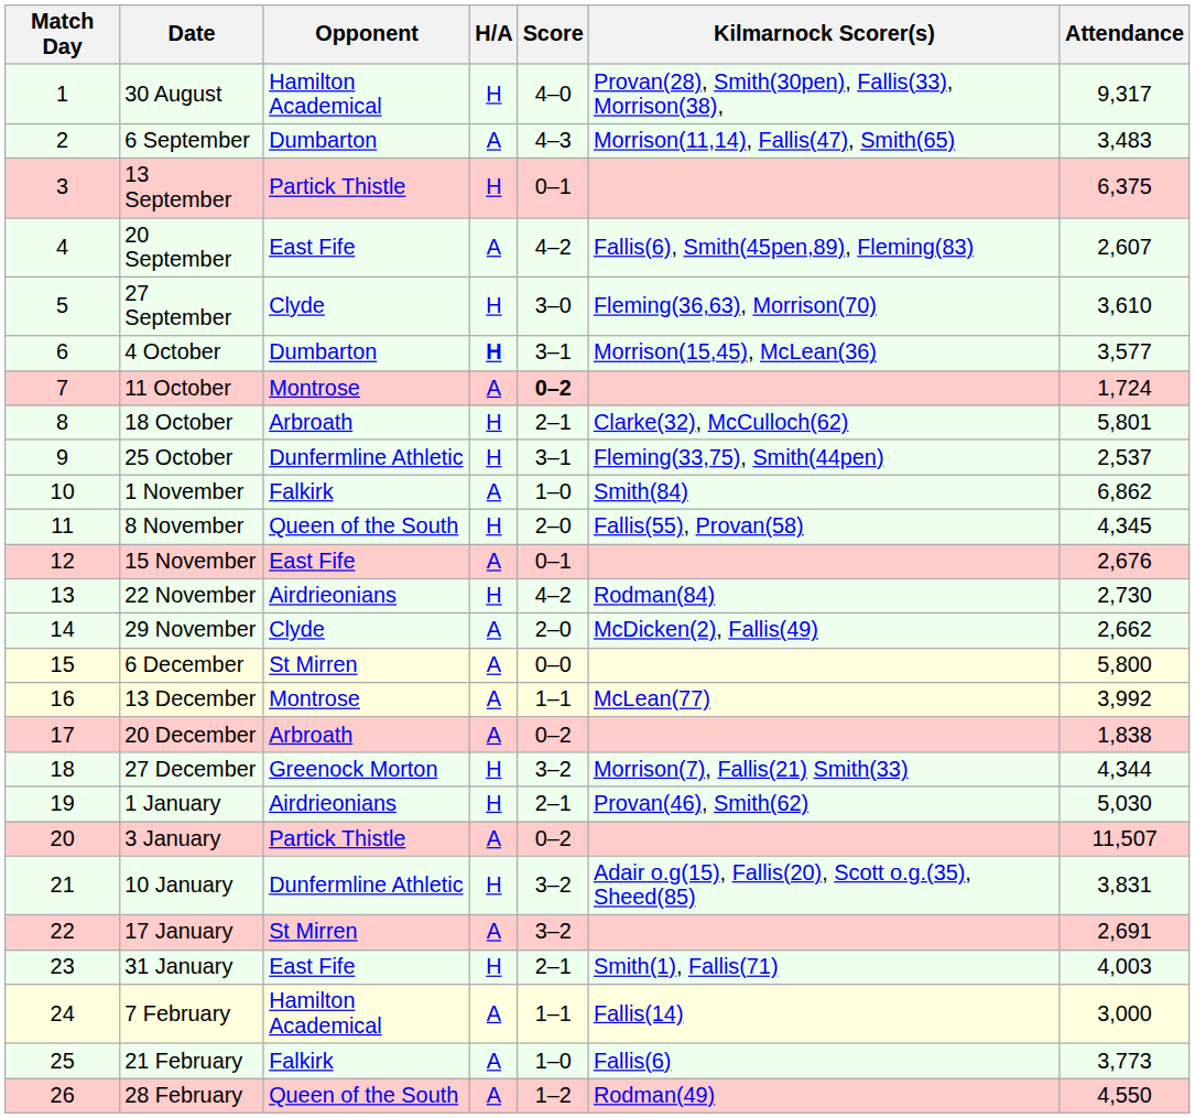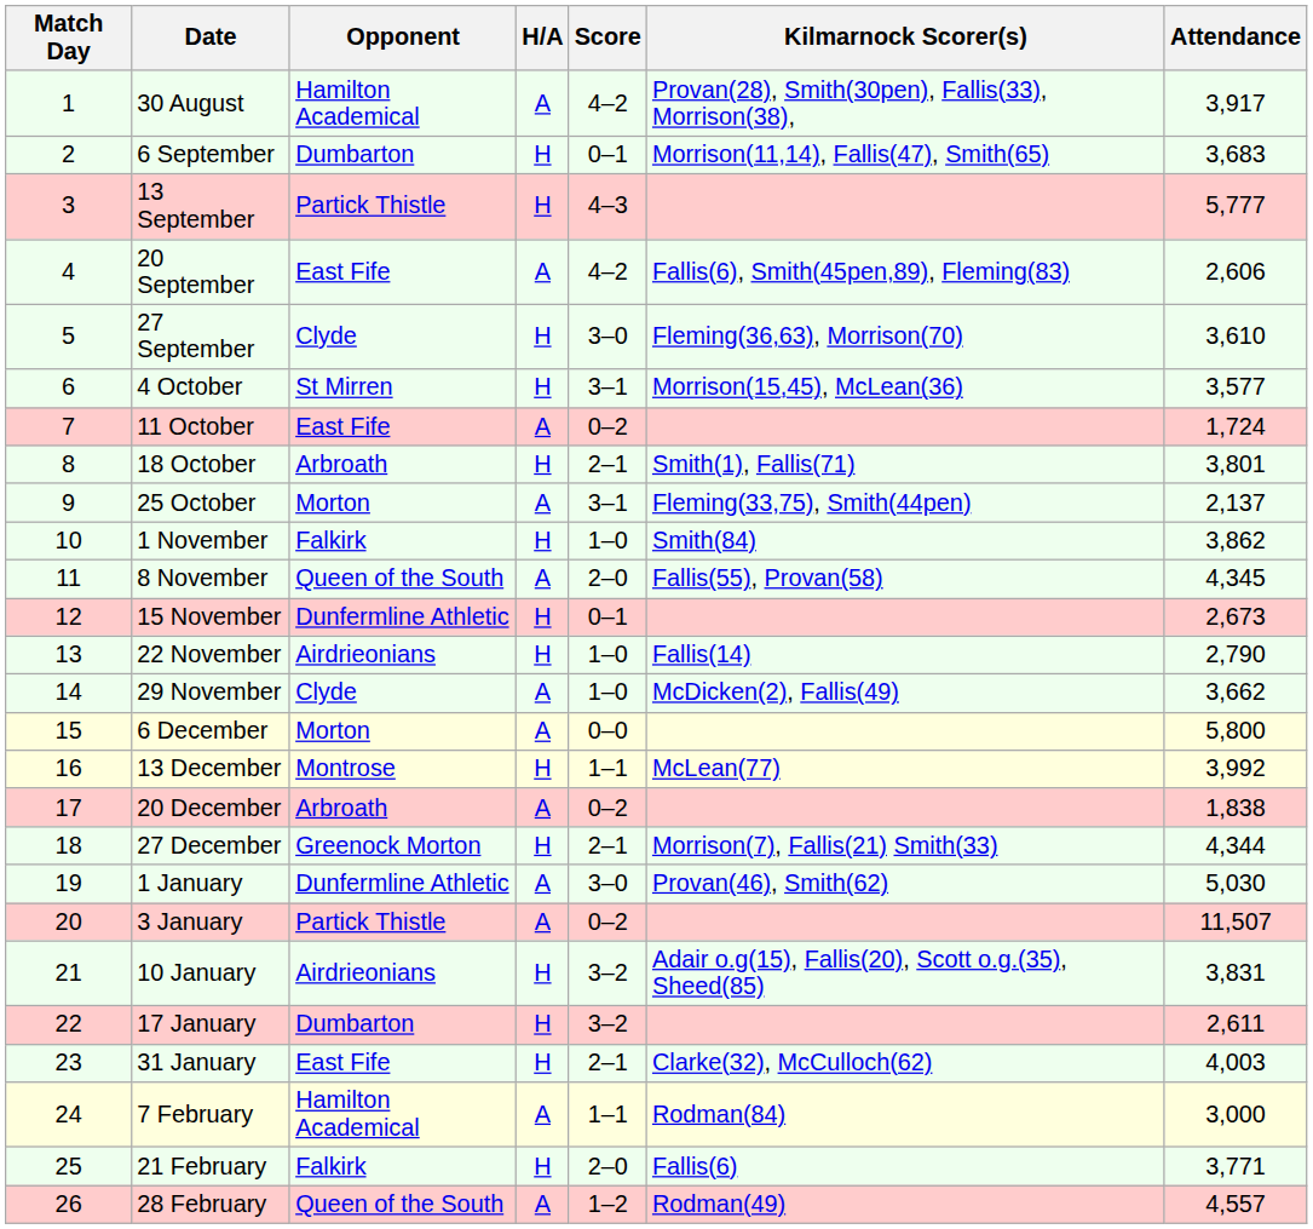 <table class="wikitable" style="text-align:center">
 <tr>
 <th>Match Day</th>
 <th>Date</th>
 <th>Opponent</th>
 <th>H/A</th>
 <th>Score</th>
 <th>Kilmarnock Scorer(s)</th>
 <th>Attendance</th>
 </tr>
 <tr bgcolor=#EEFFEE>
 <td>1</td>
 <td align=left>30 August</td>
 <td align=left><a href='#'>Hamilton Academical</a></td>
-<td><a href='#'>H</a></td>
-<td>4–0</td>
+<td><a href='#'>A</a></td>
+<td>4–2</td>
 <td align=left><a href='#'>Provan(28)</a>, <a href='#'>Smith(30pen)</a>, <a href='#'>Fallis(33)</a>, <a href='#'>Morrison(38)</a>,</td>
-<td>9,317</td>
+<td>3,917</td>
 </tr>
 <tr bgcolor=#EEFFEE>
 <td>2</td>
 <td align=left>6 September</td>
 <td align=left><a href='#'>Dumbarton</a></td>
-<td><a href='#'>A</a></td>
-<td>4–3</td>
+<td><a href='#'>H</a></td>
+<td>0–1</td>
 <td align=left><a href='#'>Morrison(11,14)</a>, <a href='#'>Fallis(47)</a>, <a href='#'>Smith(65)</a></td>
-<td>3,483</td>
+<td>3,683</td>
 </tr>
 <tr bgcolor=#FFCCCC>
 <td>3</td>
 <td align=left>13 September</td>
 <td align=left><a href='#'>Partick Thistle</a></td>
 <td><a href='#'>H</a></td>
-<td>0–1</td>
+<td>4–3</td>
 <td align=left></td>
-<td>6,375</td>
+<td>5,777</td>
 </tr>
 <tr bgcolor=#EEFFEE>
 <td>4</td>
 <td align=left>20 September</td>
 <td align=left><a href='#'>East Fife</a></td>
 <td><a href='#'>A</a></td>
 <td>4–2</td>
 <td align=left><a href='#'>Fallis(6)</a>, <a href='#'>Smith(45pen,89)</a>, <a href='#'>Fleming(83)</a></td>
-<td>2,607</td>
+<td>2,606</td>
 </tr>
 <tr bgcolor=#EEFFEE>
 <td>5</td>
 <td align=left>27 September</td>
 <td align=left><a href='#'>Clyde</a></td>
 <td><a href='#'>H</a></td>
 <td>3–0</td>
 <td align=left><a href='#'>Fleming(36,63)</a>, <a href='#'>Morrison(70)</a></td>
 <td>3,610</td>
 </tr>
 <tr bgcolor=#EEFFEE>
 <td>6</td>
 <td align=left>4 October</td>
-<td align=left><a href='#'>Dumbarton</a></td>
-<td><strong><a href='#'>H</a></strong></td>
+<td align=left><a href='#'>St Mirren</a></td>
+<td><a href='#'>H</a></td>
 <td>3–1</td>
 <td align=left><a href='#'>Morrison(15,45)</a>, <a href='#'>McLean(36)</a></td>
 <td>3,577</td>
 </tr>
 <tr bgcolor=#FFCCCC>
 <td>7</td>
 <td align=left>11 October</td>
-<td align=left><a href='#'>Montrose</a></td>
+<td align=left><a href='#'>East Fife</a></td>
 <td><a href='#'>A</a></td>
-<td><strong>0–2</strong></td>
+<td>0–2</td>
 <td align=left></td>
 <td>1,724</td>
 </tr>
 <tr bgcolor=#EEFFEE>
 <td>8</td>
 <td align=left>18 October</td>
 <td align=left><a href='#'>Arbroath</a></td>
 <td><a href='#'>H</a></td>
 <td>2–1</td>
-<td align=left><a href='#'>Clarke(32)</a>, <a href='#'>McCulloch(62)</a></td>
-<td>5,801</td>
+<td align=left><a href='#'>Smith(1)</a>, <a href='#'>Fallis(71)</a></td>
+<td>3,801</td>
 </tr>
 <tr bgcolor=#EEFFEE>
 <td>9</td>
 <td align=left>25 October</td>
-<td align=left><a href='#'>Dunfermline Athletic</a></td>
-<td><a href='#'>H</a></td>
+<td align=left><a href='#'>Morton</a></td>
+<td><a href='#'>A</a></td>
 <td>3–1</td>
 <td align=left><a href='#'>Fleming(33,75)</a>, <a href='#'>Smith(44pen)</a></td>
-<td>2,537</td>
+<td>2,137</td>
 </tr>
 <tr bgcolor=#EEFFEE>
 <td>10</td>
 <td align=left>1 November</td>
 <td align=left><a href='#'>Falkirk</a></td>
-<td><a href='#'>A</a></td>
+<td><a href='#'>H</a></td>
 <td>1–0</td>
 <td align=left><a href='#'>Smith(84)</a></td>
-<td>6,862</td>
+<td>3,862</td>
 </tr>
 <tr bgcolor=#EEFFEE>
 <td>11</td>
 <td align=left>8 November</td>
 <td align=left><a href='#'>Queen of the South</a></td>
-<td><a href='#'>H</a></td>
+<td><a href='#'>A</a></td>
 <td>2–0</td>
 <td align=left><a href='#'>Fallis(55)</a>, <a href='#'>Provan(58)</a></td>
 <td>4,345</td>
 </tr>
 <tr bgcolor=#FFCCCC>
 <td>12</td>
 <td align=left>15 November</td>
-<td align=left><a href='#'>East Fife</a></td>
-<td><a href='#'>A</a></td>
+<td align=left><a href='#'>Dunfermline Athletic</a></td>
+<td><a href='#'>H</a></td>
 <td>0–1</td>
 <td align=left></td>
-<td>2,676</td>
+<td>2,673</td>
 </tr>
 <tr bgcolor=#EEFFEE>
 <td>13</td>
 <td align=left>22 November</td>
 <td align=left><a href='#'>Airdrieonians</a></td>
 <td><a href='#'>H</a></td>
-<td>4–2</td>
-<td align=left><a href='#'>Rodman(84)</a></td>
-<td>2,730</td>
+<td>1–0</td>
+<td align=left><a href='#'>Fallis(14)</a></td>
+<td>2,790</td>
 </tr>
 <tr bgcolor=#EEFFEE>
 <td>14</td>
 <td align=left>29 November</td>
 <td align=left><a href='#'>Clyde</a></td>
 <td><a href='#'>A</a></td>
-<td>2–0</td>
+<td>1–0</td>
 <td align=left><a href='#'>McDicken(2)</a>, <a href='#'>Fallis(49)</a></td>
-<td>2,662</td>
+<td>3,662</td>
 </tr>
 <tr bgcolor=#FFFFDD>
 <td>15</td>
 <td align=left>6 December</td>
-<td align=left><a href='#'>St Mirren</a></td>
+<td align=left><a href='#'>Morton</a></td>
 <td><a href='#'>A</a></td>
 <td>0–0</td>
 <td align=left></td>
 <td>5,800</td>
 </tr>
 <tr bgcolor=#FFFFDD>
 <td>16</td>
 <td align=left>13 December</td>
 <td align=left><a href='#'>Montrose</a></td>
-<td><a href='#'>A</a></td>
+<td><a href='#'>H</a></td>
 <td>1–1</td>
 <td align=left><a href='#'>McLean(77)</a></td>
 <td>3,992</td>
 </tr>
 <tr bgcolor=#FFCCCC>
 <td>17</td>
 <td align=left>20 December</td>
 <td align=left><a href='#'>Arbroath</a></td>
 <td><a href='#'>A</a></td>
 <td>0–2</td>
 <td align=left></td>
 <td>1,838</td>
 </tr>
 <tr bgcolor=#EEFFEE>
 <td>18</td>
 <td align=left>27 December</td>
 <td align=left><a href='#'>Greenock Morton</a></td>
 <td><a href='#'>H</a></td>
-<td>3–2</td>
+<td>2–1</td>
 <td align=left><a href='#'>Morrison(7)</a>, <a href='#'>Fallis(21)</a> <a href='#'>Smith(33)</a></td>
 <td>4,344</td>
 </tr>
 <tr bgcolor=#EEFFEE>
 <td>19</td>
 <td align=left>1 January</td>
-<td align=left><a href='#'>Airdrieonians</a></td>
-<td><a href='#'>H</a></td>
-<td>2–1</td>
+<td align=left><a href='#'>Dunfermline Athletic</a></td>
+<td><a href='#'>A</a></td>
+<td>3–0</td>
 <td align=left><a href='#'>Provan(46)</a>, <a href='#'>Smith(62)</a></td>
 <td>5,030</td>
 </tr>
 <tr bgcolor=#FFCCCC>
 <td>20</td>
 <td align=left>3 January</td>
 <td align=left><a href='#'>Partick Thistle</a></td>
 <td><a href='#'>A</a></td>
 <td>0–2</td>
 <td align=left></td>
 <td>11,507</td>
 </tr>
 <tr bgcolor=#EEFFEE>
 <td>21</td>
 <td align=left>10 January</td>
-<td align=left><a href='#'>Dunfermline Athletic</a></td>
+<td align=left><a href='#'>Airdrieonians</a></td>
 <td><a href='#'>H</a></td>
 <td>3–2</td>
 <td align=left><a href='#'>Adair o.g(15)</a>, <a href='#'>Fallis(20)</a>, <a href='#'>Scott o.g.(35)</a>, <a href='#'>Sheed(85)</a></td>
 <td>3,831</td>
 </tr>
 <tr bgcolor=#FFCCCC>
 <td>22</td>
 <td align=left>17 January</td>
-<td align=left><a href='#'>St Mirren</a></td>
-<td><a href='#'>A</a></td>
+<td align=left><a href='#'>Dumbarton</a></td>
+<td><a href='#'>H</a></td>
 <td>3–2</td>
 <td align=left></td>
-<td>2,691</td>
+<td>2,611</td>
 </tr>
 <tr bgcolor=#EEFFEE>
 <td>23</td>
 <td align=left>31 January</td>
 <td align=left><a href='#'>East Fife</a></td>
 <td><a href='#'>H</a></td>
 <td>2–1</td>
-<td align=left><a href='#'>Smith(1)</a>, <a href='#'>Fallis(71)</a></td>
+<td align=left><a href='#'>Clarke(32)</a>, <a href='#'>McCulloch(62)</a></td>
 <td>4,003</td>
 </tr>
 <tr bgcolor=#FFFFDD>
 <td>24</td>
 <td align=left>7 February</td>
 <td align=left><a href='#'>Hamilton Academical</a></td>
 <td><a href='#'>A</a></td>
 <td>1–1</td>
-<td align=left><a href='#'>Fallis(14)</a></td>
+<td align=left><a href='#'>Rodman(84)</a></td>
 <td>3,000</td>
 </tr>
 <tr bgcolor=#EEFFEE>
 <td>25</td>
 <td align=left>21 February</td>
 <td align=left><a href='#'>Falkirk</a></td>
-<td><a href='#'>A</a></td>
-<td>1–0</td>
+<td><a href='#'>H</a></td>
+<td>2–0</td>
 <td align=left><a href='#'>Fallis(6)</a></td>
-<td>3,773</td>
+<td>3,771</td>
 </tr>
 <tr bgcolor=#FFCCCC>
 <td>26</td>
 <td align=left>28 February</td>
 <td align=left><a href='#'>Queen of the South</a></td>
 <td><a href='#'>A</a></td>
 <td>1–2</td>
 <td align=left><a href='#'>Rodman(49)</a></td>
-<td>4,550</td>
+<td>4,557</td>
 </tr>
 </table>
